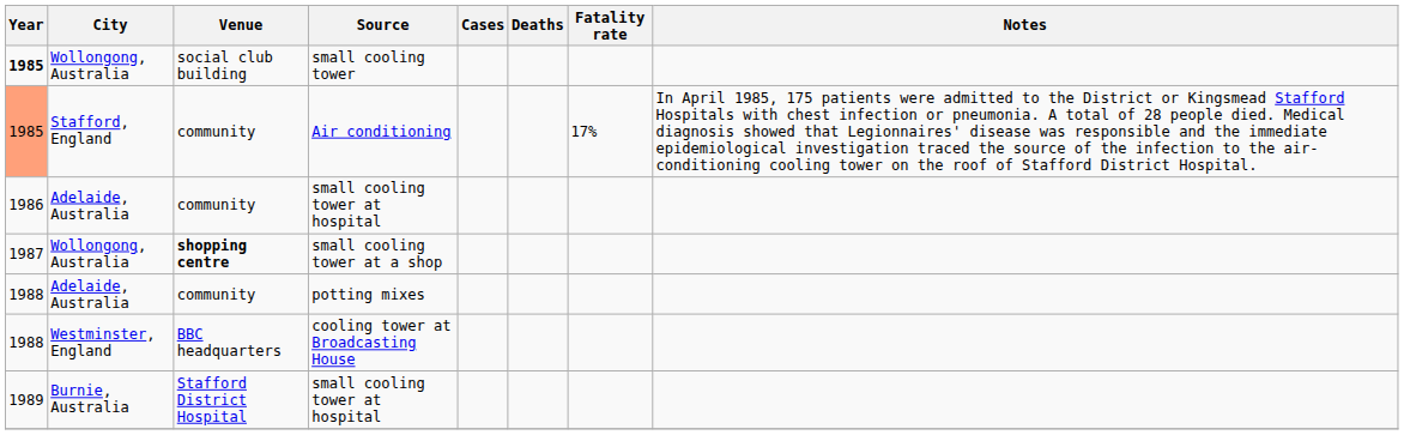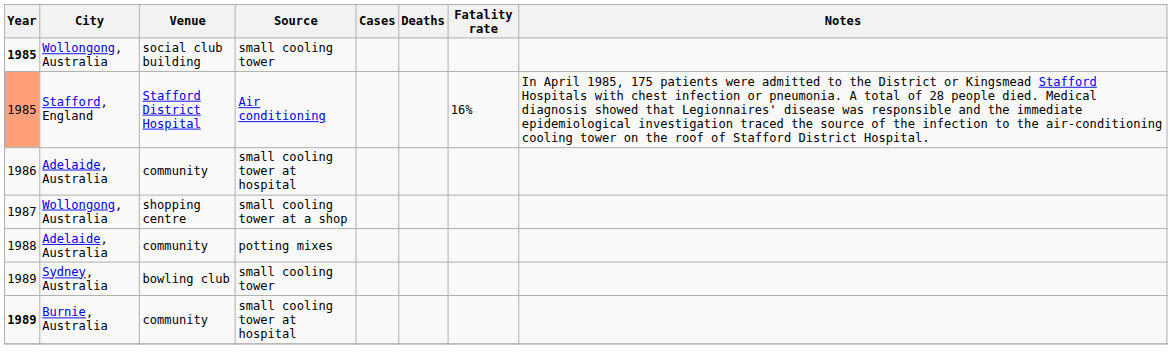 <table class="wikitable sortable">
 <tr>
 <th>Year</th>
 <th>City</th>
 <th>Venue</th>
 <th>Source</th>
 <th>Cases</th>
 <th>Deaths</th>
 <th>Fatality rate</th>
 <th>Notes</th>
 </tr>
 <tr>
 <td><strong>1985</strong></td>
 <td><a href='#'>Wollongong</a>, Australia</td>
 <td>social club building</td>
 <td>small cooling tower</td>
 <td></td>
 <td></td>
 <td></td>
 <td></td>
 </tr>
 <tr>
 <td style="background: lightsalmon;">1985</td>
 <td><a href='#'>Stafford</a>, England</td>
-<td>community</td>
+<td><a href='#'>Stafford District Hospital</a></td>
 <td><a href='#'>Air conditioning</a></td>
 <td></td>
 <td></td>
-<td>17%</td>
+<td>16%</td>
 <td>In April 1985, 175 patients were admitted to the District or Kingsmead <a href='#'>Stafford</a> Hospitals with chest infection or pneumonia. A total of 28 people died. Medical diagnosis showed that Legionnaires' disease was responsible and the immediate epidemiological investigation traced the source of the infection to the air-conditioning cooling tower on the roof of Stafford District Hospital.</td>
 </tr>
 <tr>
 <td>1986</td>
 <td><a href='#'>Adelaide</a>, Australia</td>
 <td>community</td>
 <td>small cooling tower at hospital</td>
 <td></td>
 <td></td>
 <td></td>
 <td></td>
 </tr>
 <tr>
 <td>1987</td>
 <td><a href='#'>Wollongong</a>, Australia</td>
-<td><strong>shopping centre</strong></td>
+<td>shopping centre</td>
 <td>small cooling tower at a shop</td>
 <td></td>
 <td></td>
 <td></td>
 <td></td>
 </tr>
 <tr>
 <td>1988</td>
 <td><a href='#'>Adelaide</a>, Australia</td>
 <td>community</td>
 <td>potting mixes</td>
 <td></td>
 <td></td>
 <td></td>
 <td></td>
 </tr>
 <tr>
-<td>1988</td>
-<td><a href='#'>Westminster</a>, England</td>
-<td><a href='#'>BBC</a> headquarters</td>
-<td>cooling tower at <a href='#'>Broadcasting House</a></td>
+<td>1989</td>
+<td><a href='#'>Sydney</a>, Australia</td>
+<td>bowling club</td>
+<td>small cooling tower</td>
 <td></td>
 <td></td>
 <td></td>
 <td></td>
 </tr>
 <tr>
-<td>1989</td>
+<td><strong>1989</strong></td>
 <td><a href='#'>Burnie</a>, Australia</td>
-<td><a href='#'>Stafford District Hospital</a></td>
+<td>community</td>
 <td>small cooling tower at hospital</td>
 <td></td>
 <td></td>
 <td></td>
 <td></td>
 </tr>
 <tr>
 </tr>
 </table>
